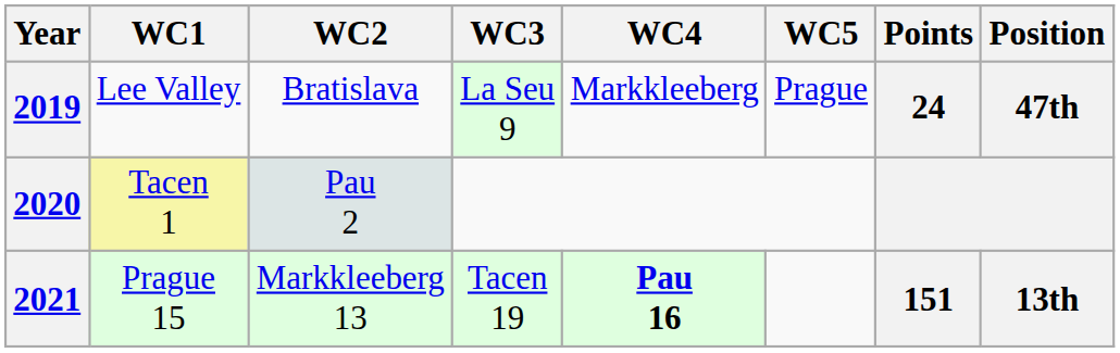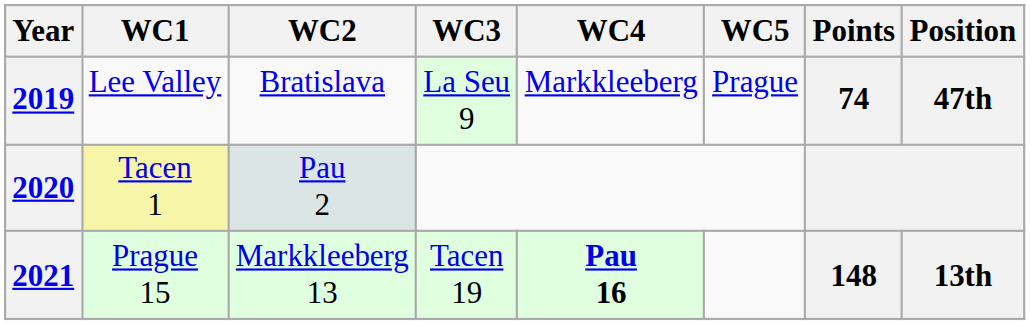 <table class="wikitable" style="font-size: 90%; text-align: center">
 <tr>
 <th>Year</th>
 <th>WC1</th>
 <th>WC2</th>
 <th>WC3</th>
 <th>WC4</th>
 <th>WC5</th>
 <th>Points</th>
 <th>Position</th>
 </tr>
 <tr>
 <th><a href='#'>2019</a></th>
 <td><a href='#'>Lee Valley</a> <br> </td>
 <td><a href='#'>Bratislava</a> <br> </td>
 <td style="background:#DFFFDF;"><a href='#'>La Seu</a> <br>9</td>
 <td><a href='#'>Markkleeberg</a><br> </td>
 <td><a href='#'>Prague</a> <br> </td>
-<th>24</th>
+<th>74</th>
 <th>47th</th>
 </tr>
 <tr>
 <th><a href='#'>2020</a></th>
 <td style="background:#F7F6A8;"><a href='#'>Tacen</a> <br>1</td>
 <td style="background:#DCE5E5;"><a href='#'>Pau</a> <br>2</td>
 <td colspan=3></td>
 <th colspan=2></th>
 </tr>
 <tr>
 <th><a href='#'>2021</a></th>
 <td style="background:#DFFFDF;"><a href='#'>Prague</a> <br>15</td>
 <td style="background:#DFFFDF;"><a href='#'>Markkleeberg</a><br>13</td>
 <td style="background:#DFFFDF;"><a href='#'>Tacen</a> <br>19</td>
 <td style="background:#DFFFDF;"><strong><a href='#'>Pau</a> <br>16</strong></td>
 <td></td>
-<th>151</th>
+<th>148</th>
 <th>13th</th>
 </tr>
 </table>
